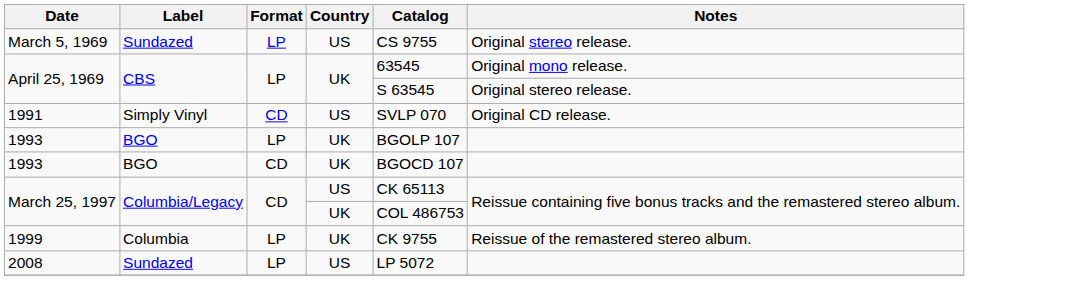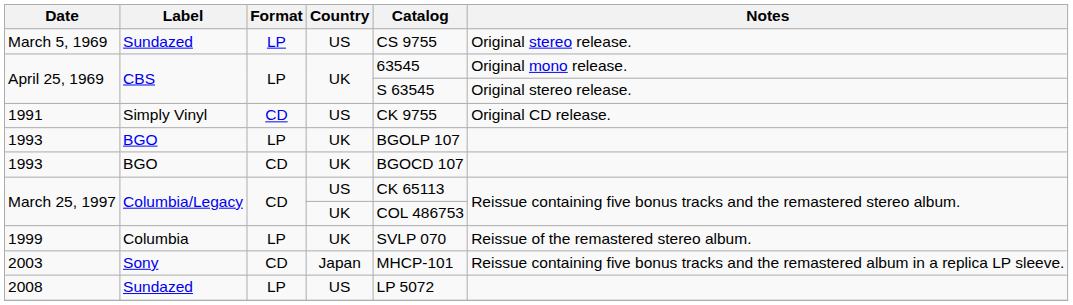 <table class="wikitable" border="1">
 <tr>
 <th>Date</th>
 <th>Label</th>
 <th>Format</th>
 <th>Country</th>
 <th>Catalog</th>
 <th>Notes</th>
 </tr>
 <tr>
 <td>March 5, 1969</td>
 <td><a href='#'>Sundazed</a></td>
 <td align="center"><a href='#'>LP</a></td>
 <td align="center">US</td>
 <td>CS 9755</td>
 <td>Original <a href='#'>stereo</a> release.</td>
 </tr>
 <tr>
 <td rowspan="2">April 25, 1969</td>
 <td rowspan="2"><a href='#'>CBS</a></td>
 <td rowspan="2" align="center">LP</td>
 <td rowspan="2" align="center">UK</td>
 <td>63545</td>
 <td>Original <a href='#'>mono</a> release.</td>
 </tr>
 <tr>
 <td>S 63545</td>
 <td>Original stereo release.</td>
 </tr>
 <tr>
 <td>1991</td>
 <td>Simply Vinyl</td>
 <td align="center"><a href='#'>CD</a></td>
 <td align="center">US</td>
-<td>SVLP 070</td>
+<td>CK 9755</td>
 <td>Original CD release.</td>
 </tr>
 <tr>
 <td>1993</td>
 <td><a href='#'>BGO</a></td>
 <td align="center">LP</td>
 <td align="center">UK</td>
 <td>BGOLP 107</td>
 <td></td>
 </tr>
 <tr>
 <td>1993</td>
 <td>BGO</td>
 <td align="center">CD</td>
 <td align="center">UK</td>
 <td>BGOCD 107</td>
 <td></td>
 </tr>
 <tr>
 <td rowspan="2">March 25, 1997</td>
 <td rowspan="2"><a href='#'>Columbia/Legacy</a></td>
 <td rowspan="2" align="center">CD</td>
 <td align="center">US</td>
 <td>CK 65113</td>
 <td rowspan="2">Reissue containing five bonus tracks and the remastered stereo album.</td>
 </tr>
 <tr>
 <td align="center">UK</td>
 <td>COL 486753</td>
 </tr>
 <tr>
 <td>1999</td>
 <td>Columbia</td>
 <td align="center">LP</td>
 <td align="center">UK</td>
-<td>CK 9755</td>
+<td>SVLP 070</td>
 <td>Reissue of the remastered stereo album.</td>
+</tr>
+<tr>
+<td>2003</td>
+<td><a href='#'>Sony</a></td>
+<td align="center">CD</td>
+<td align="center">Japan</td>
+<td>MHCP-101</td>
+<td>Reissue containing five bonus tracks and the remastered album in a replica LP sleeve.</td>
 </tr>
 <tr>
 <td>2008</td>
 <td><a href='#'>Sundazed</a></td>
 <td align="center">LP</td>
 <td align="center">US</td>
 <td>LP 5072</td>
 <td></td>
 </tr>
 <tr>
 </tr>
 </table>
